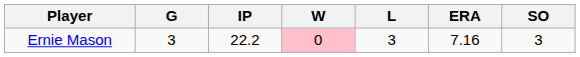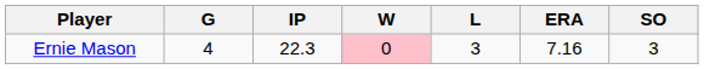 <table class="wikitable sortable">
 <tr>
 <th bgcolor="#DDDDFF" width="16%">Player</th>
 <th bgcolor="#DDDDFF" width="9%">G</th>
 <th bgcolor="#DDDDFF" width="9%">IP</th>
 <th bgcolor="#DDDDFF" width="9%">W</th>
 <th bgcolor="#DDDDFF" width="9%">L</th>
 <th bgcolor="#DDDDFF" width="9%">ERA</th>
 <th bgcolor="#DDDDFF" width="9%">SO</th>
 </tr>
 <tr align="center">
 <td><a href='#'>Ernie Mason</a></td>
-<td>3</td>
-<td>22.2</td>
+<td>4</td>
+<td>22.3</td>
 <td style="background: pink;">0</td>
 <td>3</td>
 <td>7.16</td>
 <td>3</td>
 </tr>
 </table>
